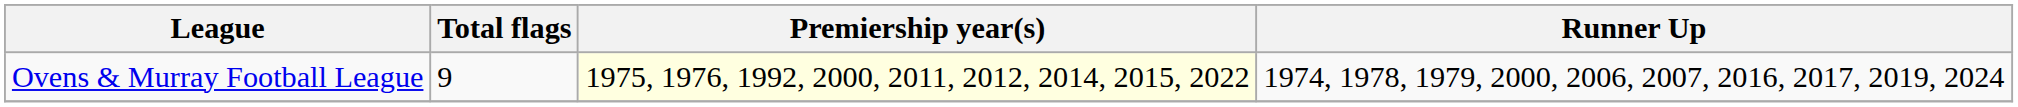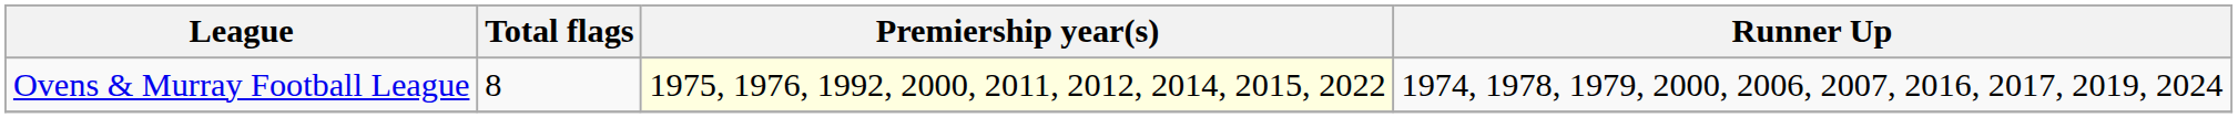 <table class="wikitable">
 <tr>
 <th>League</th>
 <th>Total flags</th>
 <th>Premiership year(s)</th>
 <th>Runner Up</th>
 </tr>
 <tr>
 <td><a href='#'>Ovens & Murray Football League</a></td>
-<td>9</td>
+<td>8</td>
 <td style="background: lightyellow;">1975, 1976, 1992, 2000, 2011, 2012, 2014, 2015, 2022</td>
 <td>1974, 1978, 1979, 2000, 2006, 2007, 2016, 2017, 2019, 2024</td>
 </tr>
 <tr>
 </tr>
 </table>
